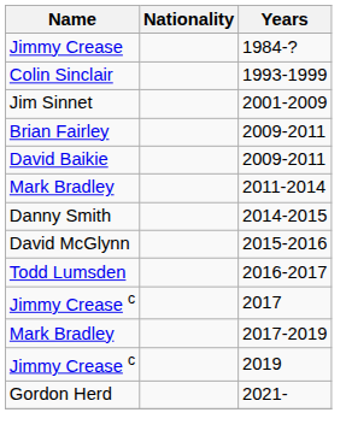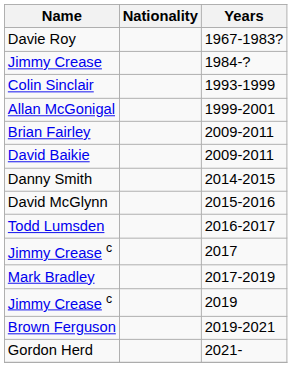 <table class="wikitable" style="text-align: center">
 <tr>
 <th>Name</th>
 <th>Nationality</th>
 <th>Years</th>
+</tr>
+<tr>
+<td align=left>Davie Roy</td>
+<td></td>
+<td align=left>1967-1983?</td>
 </tr>
 <tr>
 <td align=left><a href='#'>Jimmy Crease</a></td>
 <td></td>
 <td align=left>1984-?</td>
 </tr>
 <tr>
 <td align=left><a href='#'>Colin Sinclair</a></td>
 <td></td>
 <td align=left>1993-1999</td>
 </tr>
 <tr>
-<td align=left>Jim Sinnet</td>
+<td align=left><a href='#'>Allan McGonigal</a></td>
 <td></td>
-<td align=left>2001-2009</td>
+<td align=left>1999-2001</td>
 </tr>
 <tr>
 <td align=left><a href='#'>Brian Fairley</a></td>
 <td></td>
 <td align=left>2009-2011</td>
 </tr>
 <tr>
 <td align=left><a href='#'>David Baikie</a></td>
 <td></td>
 <td align=left>2009-2011</td>
-</tr>
-<tr>
-<td align=left><a href='#'>Mark Bradley</a></td>
-<td></td>
-<td align=left>2011-2014</td>
 </tr>
 <tr>
 <td align=left>Danny Smith</td>
 <td></td>
 <td align=left>2014-2015</td>
 </tr>
 <tr>
 <td align=left>David McGlynn</td>
 <td></td>
 <td align=left>2015-2016</td>
 </tr>
 <tr>
 <td align=left><a href='#'>Todd Lumsden</a></td>
 <td></td>
 <td align=left>2016-2017</td>
 </tr>
 <tr>
 <td align=left><a href='#'>Jimmy Crease</a> <sup>c</sup></td>
 <td></td>
 <td align=left>2017</td>
 </tr>
 <tr>
 <td align=left><a href='#'>Mark Bradley</a></td>
 <td></td>
 <td align=left>2017-2019</td>
 </tr>
 <tr>
 <td align=left><a href='#'>Jimmy Crease</a> <sup>c</sup></td>
 <td></td>
 <td align=left>2019</td>
 </tr>
 <tr>
+<td align=left><a href='#'>Brown Ferguson</a></td>
+<td></td>
+<td align=left>2019-2021</td>
+</tr>
+<tr>
 <td align=left>Gordon Herd</td>
 <td></td>
 <td align=left>2021-</td>
 </tr>
 <tr>
 </tr>
 </table>
